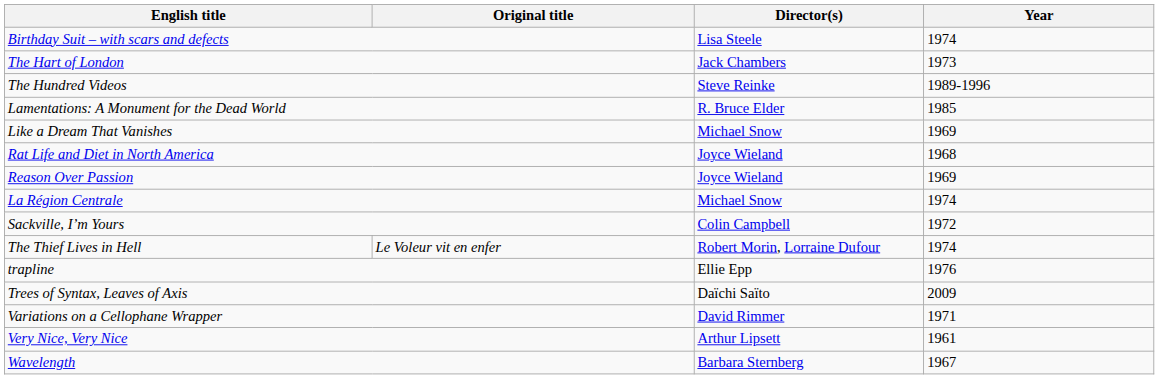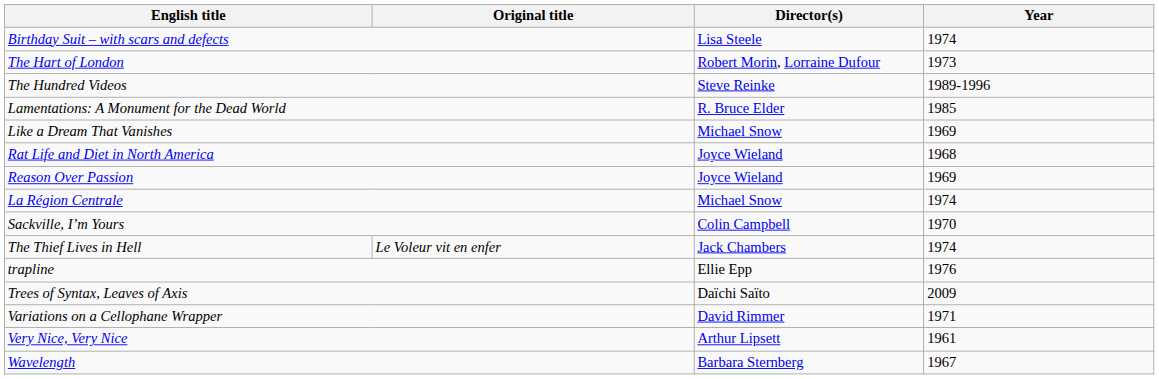 <table class="wikitable" width=100%>
 <tr>
 <th scope="col" width="32%">English title</th>
 <th scope="col" width="28%">Original title</th>
 <th scope="col" width="20%">Director(s)</th>
 <th scope="col" width="20%">Year</th>
 </tr>
 <tr>
 <td colspan=2><em><a href='#'>Birthday Suit – with scars and defects</a></em></td>
 <td><a href='#'>Lisa Steele</a></td>
 <td>1974</td>
 </tr>
 <tr>
 <td colspan=2><em><a href='#'>The Hart of London</a></em></td>
-<td><a href='#'>Jack Chambers</a></td>
+<td><a href='#'>Robert Morin</a>, <a href='#'>Lorraine Dufour</a></td>
 <td>1973</td>
 </tr>
 <tr>
 <td colspan=2><em>The Hundred Videos</em></td>
 <td><a href='#'>Steve Reinke</a></td>
 <td>1989-1996</td>
 </tr>
 <tr>
 <td colspan=2><em>Lamentations: A Monument for the Dead World</em></td>
 <td><a href='#'>R. Bruce Elder</a></td>
 <td>1985</td>
 </tr>
 <tr>
 <td colspan=2><em>Like a Dream That Vanishes</em></td>
 <td><a href='#'>Michael Snow</a></td>
 <td>1969</td>
 </tr>
 <tr>
 <td colspan=2><em><a href='#'>Rat Life and Diet in North America</a></em></td>
 <td><a href='#'>Joyce Wieland</a></td>
 <td>1968</td>
 </tr>
 <tr>
 <td colspan=2><em><a href='#'>Reason Over Passion</a></em></td>
 <td><a href='#'>Joyce Wieland</a></td>
 <td>1969</td>
 </tr>
 <tr>
 <td colspan=2><em><a href='#'>La Région Centrale</a></em></td>
 <td><a href='#'>Michael Snow</a></td>
 <td>1974</td>
 </tr>
 <tr>
 <td colspan=2><em>Sackville, I’m Yours</em></td>
 <td><a href='#'>Colin Campbell</a></td>
-<td>1972</td>
+<td>1970</td>
 </tr>
 <tr>
 <td><em>The Thief Lives in Hell</em></td>
 <td><em>Le Voleur vit en enfer</em></td>
-<td><a href='#'>Robert Morin</a>, <a href='#'>Lorraine Dufour</a></td>
+<td><a href='#'>Jack Chambers</a></td>
 <td>1974</td>
 </tr>
 <tr>
 <td colspan=2><em>trapline</em></td>
 <td>Ellie Epp</td>
 <td>1976</td>
 </tr>
 <tr>
 <td colspan=2><em>Trees of Syntax, Leaves of Axis</em></td>
 <td>Daïchi Saïto</td>
 <td>2009</td>
 </tr>
 <tr>
 <td colspan=2><em>Variations on a Cellophane Wrapper</em></td>
 <td><a href='#'>David Rimmer</a></td>
 <td>1971</td>
 </tr>
 <tr>
 <td colspan=2><em><a href='#'>Very Nice, Very Nice</a></em></td>
 <td><a href='#'>Arthur Lipsett</a></td>
 <td>1961</td>
 </tr>
 <tr>
 <td colspan=2><em><a href='#'>Wavelength</a></em></td>
 <td><a href='#'>Barbara Sternberg</a></td>
 <td>1967</td>
 </tr>
 </table>
